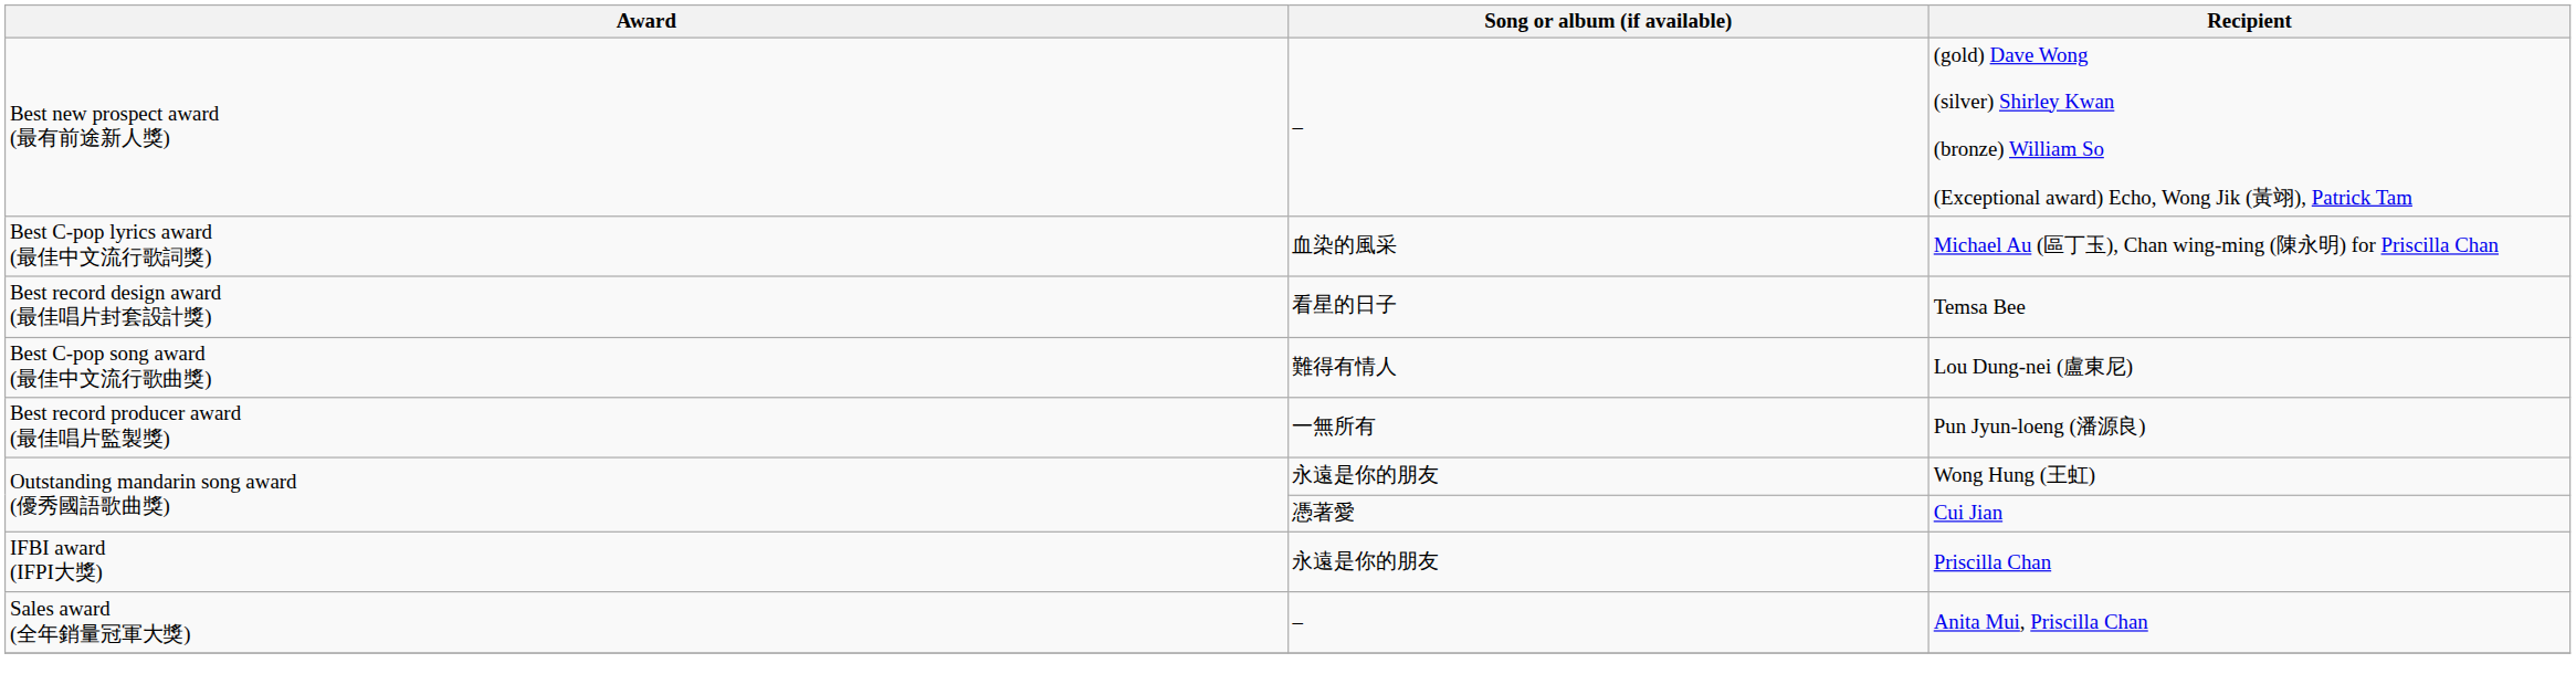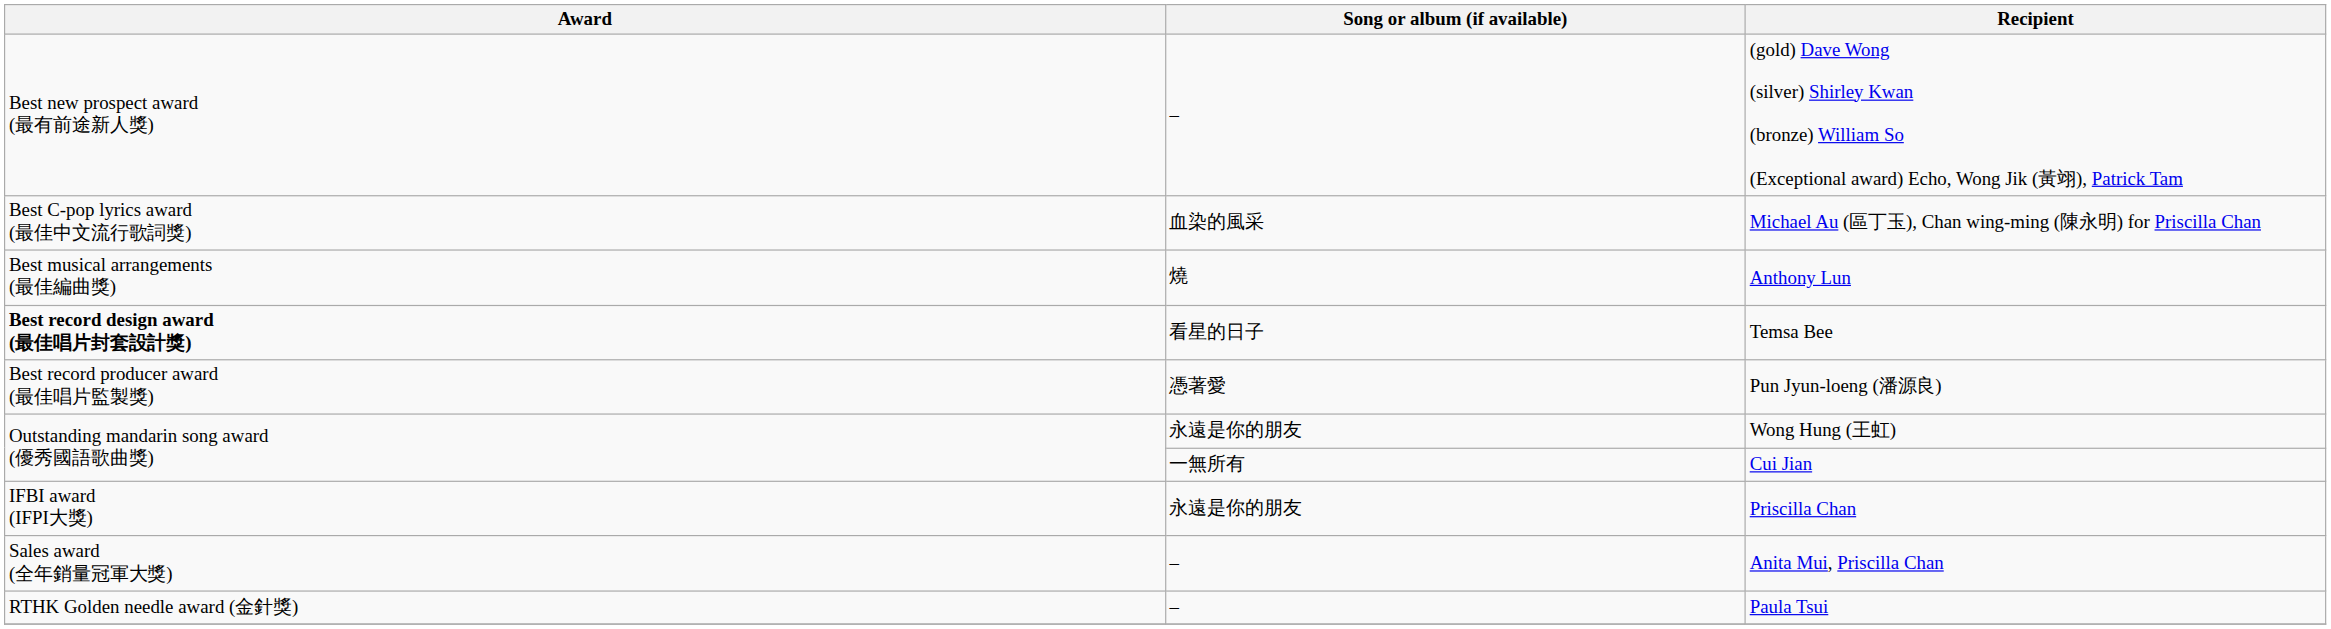 <table class="wikitable">
 <tr>
 <th width=40%>Award</th>
 <th width=20%>Song or album (if available)</th>
 <th width=20%>Recipient</th>
 </tr>
 <tr>
 <td>Best new prospect award<br>(最有前途新人獎)</td>
 <td>–</td>
 <td>(gold) <a href='#'>Dave Wong</a><br><br>(silver) <a href='#'>Shirley Kwan</a><br><br>(bronze) <a href='#'>William So</a><br><br>(Exceptional award) Echo, Wong Jik (黃翊), <a href='#'>Patrick Tam</a></td>
 </tr>
 <tr>
 <td>Best C-pop lyrics award<br>(最佳中文流行歌詞獎)</td>
 <td>血染的風采</td>
 <td><a href='#'>Michael Au</a> (區丁玉), Chan wing-ming (陳永明) for <a href='#'>Priscilla Chan</a></td>
 </tr>
 <tr>
-<td>Best record design award<br>(最佳唱片封套設計獎)</td>
+<td>Best musical arrangements<br>(最佳編曲獎)</td>
+<td>燒</td>
+<td><a href='#'>Anthony Lun</a></td>
+</tr>
+<tr>
+<td><strong>Best record design award<br>(最佳唱片封套設計獎)</strong></td>
 <td>看星的日子</td>
 <td>Temsa Bee</td>
 </tr>
 <tr>
-<td>Best C-pop song award<br>(最佳中文流行歌曲獎)</td>
-<td>難得有情人</td>
-<td>Lou Dung-nei (盧東尼)</td>
-</tr>
-<tr>
 <td>Best record producer award<br>(最佳唱片監製獎)</td>
-<td>一無所有</td>
+<td>憑著愛</td>
 <td>Pun Jyun-loeng (潘源良)</td>
 </tr>
 <tr>
 <td rowspan=2>Outstanding mandarin song award<br>(優秀國語歌曲獎)</td>
 <td>永遠是你的朋友</td>
 <td>Wong Hung (王虹)</td>
 </tr>
 <tr>
-<td>憑著愛</td>
+<td>一無所有</td>
 <td><a href='#'>Cui Jian</a></td>
 </tr>
 <tr>
 <td>IFBI award<br>(IFPI大獎)</td>
 <td>永遠是你的朋友</td>
 <td><a href='#'>Priscilla Chan</a></td>
 </tr>
 <tr>
 <td>Sales award<br>(全年銷量冠軍大獎)</td>
 <td>–</td>
 <td><a href='#'>Anita Mui</a>, <a href='#'>Priscilla Chan</a></td>
 </tr>
 <tr>
+<td>RTHK Golden needle award (金針獎)</td>
+<td>–</td>
+<td><a href='#'>Paula Tsui</a></td>
+</tr>
+<tr>
 </tr>
 </table>
